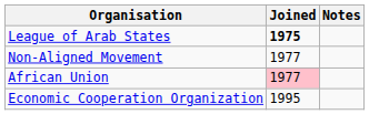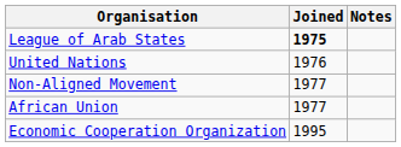 <table class="wikitable sortable">
 <tr style="background:#ececec;">
 <th>Organisation</th>
 <th>Joined</th>
 <th>Notes</th>
 </tr>
 <tr>
 <td><a href='#'>League of Arab States</a></td>
 <td><strong>1975</strong></td>
 <td></td>
 </tr>
 <tr>
+<td><a href='#'>United Nations</a></td>
+<td>1976</td>
+<td></td>
+</tr>
+<tr>
 <td><a href='#'>Non-Aligned Movement</a></td>
 <td>1977</td>
 <td></td>
 </tr>
 <tr>
 <td><a href='#'>African Union</a></td>
-<td style="background: pink;">1977</td>
+<td>1977</td>
 <td></td>
 </tr>
 <tr>
 <td><a href='#'>Economic Cooperation Organization</a></td>
 <td>1995</td>
 <td></td>
 </tr>
 </table>
